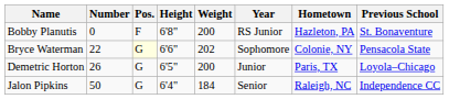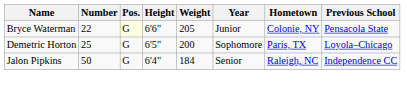 <table class="wikitable sortable" border="1">
 <tr>
 <th>Name</th>
 <th>Number</th>
 <th>Pos.</th>
 <th>Height</th>
 <th>Weight</th>
 <th>Year</th>
 <th>Hometown</th>
 <th class="unsortable">Previous School</th>
 </tr>
 <tr>
-<td>Bobby Planutis</td>
-<td>0</td>
-<td>F</td>
-<td>6'8"</td>
-<td>200</td>
-<td>RS Junior</td>
-<td><a href='#'>Hazleton, PA</a></td>
-<td><a href='#'>St. Bonaventure</a></td>
-</tr>
-<tr>
 <td>Bryce Waterman</td>
 <td>22</td>
 <td style="background: lightyellow;">G</td>
 <td>6'6"</td>
-<td>202</td>
-<td>Sophomore</td>
+<td>205</td>
+<td>Junior</td>
 <td><a href='#'>Colonie, NY</a></td>
 <td><a href='#'>Pensacola State</a></td>
 </tr>
 <tr>
 <td>Demetric Horton</td>
-<td>26</td>
+<td>25</td>
 <td>G</td>
 <td>6'5"</td>
 <td>200</td>
-<td>Junior</td>
+<td>Sophomore</td>
 <td><a href='#'>Paris, TX</a></td>
 <td><a href='#'>Loyola–Chicago</a></td>
 </tr>
 <tr>
 <td>Jalon Pipkins</td>
 <td>50</td>
 <td>G</td>
 <td>6'4"</td>
 <td>184</td>
 <td>Senior</td>
 <td><a href='#'>Raleigh, NC</a></td>
 <td><a href='#'>Independence CC</a></td>
 </tr>
 </table>
